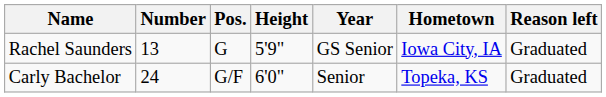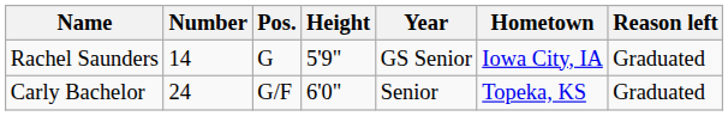 <table class="wikitable sortable" border="1">
 <tr>
 <th>Name</th>
 <th>Number</th>
 <th>Pos.</th>
 <th>Height</th>
 <th>Year</th>
 <th>Hometown</th>
 <th class="unsortable">Reason left</th>
 </tr>
 <tr>
 <td>Rachel Saunders</td>
-<td>13</td>
+<td>14</td>
 <td>G</td>
 <td>5'9"</td>
 <td>GS Senior</td>
 <td><a href='#'>Iowa City, IA</a></td>
 <td>Graduated</td>
 </tr>
 <tr>
 <td>Carly Bachelor</td>
 <td>24</td>
 <td>G/F</td>
 <td>6'0"</td>
 <td>Senior</td>
 <td><a href='#'>Topeka, KS</a></td>
 <td>Graduated</td>
 </tr>
 </table>
